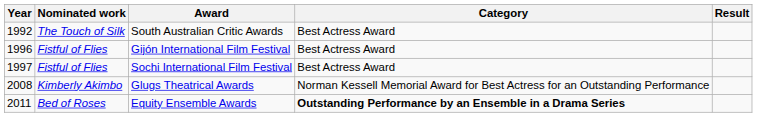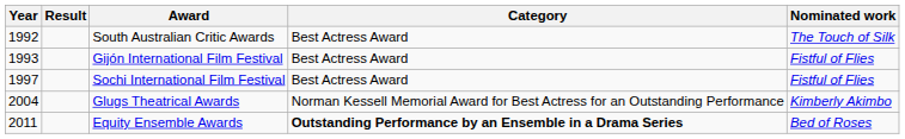 <table class="wikitable sortable">
 <tr>
 <th>Year</th>
-<th>Nominated work</th>
+<th>Result</th>
 <th>Award</th>
 <th>Category</th>
-<th>Result</th>
+<th>Nominated work</th>
 </tr>
 <tr>
 <td>1992</td>
-<td><em><a href='#'>The Touch of Silk</a></em></td>
+<td></td>
 <td>South Australian Critic Awards</td>
 <td>Best Actress Award</td>
-<td></td>
+<td><em><a href='#'>The Touch of Silk</a></em></td>
 </tr>
 <tr>
-<td>1996</td>
-<td><em><a href='#'>Fistful of Flies</a></em></td>
+<td>1993</td>
+<td></td>
 <td><a href='#'>Gijón International Film Festival</a></td>
 <td>Best Actress Award</td>
-<td></td>
+<td><em><a href='#'>Fistful of Flies</a></em></td>
 </tr>
 <tr>
 <td>1997</td>
-<td><em><a href='#'>Fistful of Flies</a></em></td>
+<td></td>
 <td><a href='#'>Sochi International Film Festival</a></td>
 <td>Best Actress Award</td>
-<td></td>
+<td><em><a href='#'>Fistful of Flies</a></em></td>
 </tr>
 <tr>
-<td>2008</td>
-<td><em><a href='#'>Kimberly Akimbo</a></em></td>
+<td>2004</td>
+<td></td>
 <td><a href='#'>Glugs Theatrical Awards</a></td>
 <td>Norman Kessell Memorial Award for Best Actress for an Outstanding Performance</td>
-<td></td>
+<td><em><a href='#'>Kimberly Akimbo</a></em></td>
 </tr>
 <tr>
 <td>2011</td>
-<td><em><a href='#'>Bed of Roses</a></em></td>
+<td></td>
 <td><a href='#'>Equity Ensemble Awards</a></td>
 <td><strong>Outstanding Performance by an Ensemble in a Drama Series</strong></td>
-<td></td>
+<td><em><a href='#'>Bed of Roses</a></em></td>
 </tr>
 </table>
